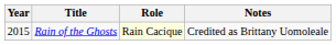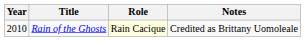 <table class="wikitable">
 <tr>
 <th>Year</th>
 <th>Title</th>
 <th>Role</th>
 <th>Notes</th>
 </tr>
 <tr>
-<td>2015</td>
+<td>2010</td>
 <td><em><a href='#'>Rain of the Ghosts</a></em></td>
 <td style="background: lightyellow;">Rain Cacique</td>
 <td>Credited as Brittany Uomoleale</td>
 </tr>
 </table>
